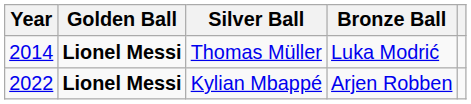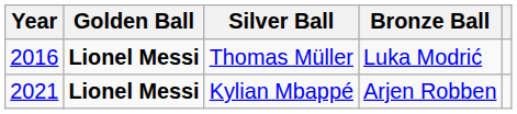 <table class="wikitable plainrowheaders sortable">
 <tr>
 <th>Year</th>
 <th scope="col">Golden Ball</th>
 <th scope="col">Silver Ball</th>
 <th scope="col">Bronze Ball</th>
 <th scope="col"></th>
 </tr>
 <tr>
-<td scope="row"><a href='#'>2014</a></td>
+<td scope="row"><a href='#'>2016</a></td>
 <td> <strong>Lionel Messi</strong></td>
 <td> <a href='#'>Thomas Müller</a></td>
 <td> <a href='#'>Luka Modrić</a></td>
 <td></td>
 </tr>
 <tr>
-<td scope="row"><a href='#'>2022</a></td>
+<td scope="row"><a href='#'>2021</a></td>
 <td> <strong>Lionel Messi</strong></td>
 <td> <a href='#'>Kylian Mbappé</a></td>
 <td> <a href='#'>Arjen Robben</a></td>
 <td></td>
 </tr>
 </table>
